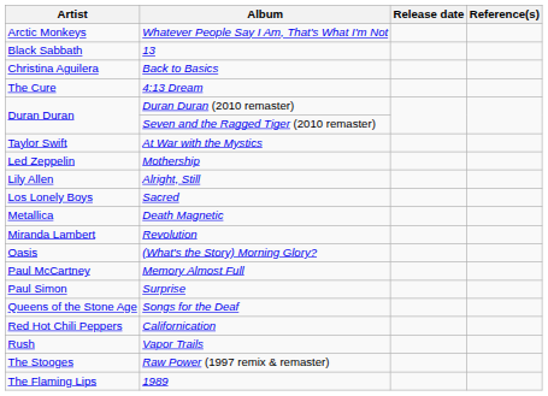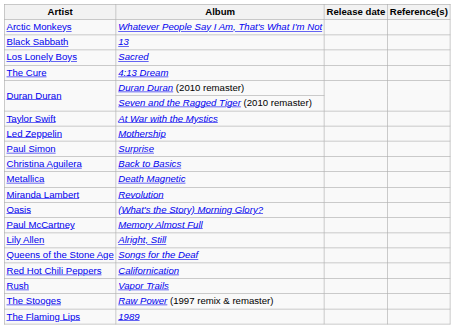 <table class="wikitable sortable">
 <tr>
 <th scope="col">Artist</th>
 <th scope="col">Album</th>
 <th scope="col">Release date</th>
 <th scope="col">Reference(s)</th>
 </tr>
 <tr>
 <td><a href='#'>Arctic Monkeys</a></td>
 <td scope="row"><em><a href='#'>Whatever People Say I Am, That's What I'm Not</a></em></td>
 <td></td>
 <td></td>
 </tr>
 <tr>
 <td><a href='#'>Black Sabbath</a></td>
 <td scope="row"><em><a href='#'>13</a></em></td>
 <td></td>
 <td></td>
 </tr>
 <tr>
-<td><a href='#'>Christina Aguilera</a></td>
-<td scope="row"><em><a href='#'>Back to Basics</a></em></td>
+<td><a href='#'>Los Lonely Boys</a></td>
+<td scope="row"><em><a href='#'>Sacred</a></em></td>
 <td></td>
 <td></td>
 </tr>
 <tr>
 <td><a href='#'>The Cure</a></td>
 <td scope="row"><em><a href='#'>4:13 Dream</a></em></td>
 <td></td>
 <td></td>
 </tr>
 <tr>
 <td rowspan="2"><a href='#'>Duran Duran</a></td>
 <td scope="row"><em><a href='#'>Duran Duran</a></em> (2010 remaster)</td>
 <td rowspan="2"></td>
 <td rowspan="2"></td>
 </tr>
 <tr>
 <td scope="row"><em><a href='#'>Seven and the Ragged Tiger</a></em> (2010 remaster)</td>
 </tr>
 <tr>
 <td><a href='#'>Taylor Swift</a></td>
 <td scope="row"><em><a href='#'>At War with the Mystics</a></em></td>
 <td></td>
 <td></td>
 </tr>
 <tr>
 <td><a href='#'>Led Zeppelin</a></td>
 <td scope="row"><em><a href='#'>Mothership</a></em></td>
 <td></td>
 <td></td>
 </tr>
 <tr>
-<td><a href='#'>Lily Allen</a></td>
-<td scope="row"><em><a href='#'>Alright, Still</a></em></td>
+<td><a href='#'>Paul Simon</a></td>
+<td scope="row"><em><a href='#'>Surprise</a></em></td>
 <td></td>
 <td></td>
 </tr>
 <tr>
-<td><a href='#'>Los Lonely Boys</a></td>
-<td scope="row"><em><a href='#'>Sacred</a></em></td>
+<td><a href='#'>Christina Aguilera</a></td>
+<td scope="row"><em><a href='#'>Back to Basics</a></em></td>
 <td></td>
 <td></td>
 </tr>
 <tr>
 <td><a href='#'>Metallica</a></td>
 <td scope="row"><em><a href='#'>Death Magnetic</a></em></td>
 <td></td>
 <td></td>
 </tr>
 <tr>
 <td><a href='#'>Miranda Lambert</a></td>
 <td scope="row"><em><a href='#'>Revolution</a></em></td>
 <td></td>
 <td></td>
 </tr>
 <tr>
 <td><a href='#'>Oasis</a></td>
 <td scope="row"><em><a href='#'>(What's the Story) Morning Glory?</a></em></td>
 <td></td>
 <td></td>
 </tr>
 <tr>
 <td><a href='#'>Paul McCartney</a></td>
 <td scope="row"><em><a href='#'>Memory Almost Full</a></em></td>
 <td></td>
 <td></td>
 </tr>
 <tr>
-<td><a href='#'>Paul Simon</a></td>
-<td scope="row"><em><a href='#'>Surprise</a></em></td>
+<td><a href='#'>Lily Allen</a></td>
+<td scope="row"><em><a href='#'>Alright, Still</a></em></td>
 <td></td>
 <td></td>
 </tr>
 <tr>
 <td><a href='#'>Queens of the Stone Age</a></td>
 <td scope="row"><em><a href='#'>Songs for the Deaf</a></em></td>
 <td></td>
 <td></td>
 </tr>
 <tr>
 <td><a href='#'>Red Hot Chili Peppers</a></td>
 <td scope="row"><em><a href='#'>Californication</a></em></td>
 <td></td>
 <td></td>
 </tr>
 <tr>
 <td><a href='#'>Rush</a></td>
 <td scope="row"><em><a href='#'>Vapor Trails</a></em></td>
 <td></td>
 <td></td>
 </tr>
 <tr>
 <td><a href='#'>The Stooges</a></td>
 <td scope="row"><em><a href='#'>Raw Power</a></em> (1997 remix & remaster)</td>
 <td></td>
 <td></td>
 </tr>
 <tr>
 <td><a href='#'>The Flaming Lips</a></td>
 <td scope="row"><em><a href='#'>1989</a></em></td>
 <td></td>
 <td></td>
 </tr>
 </table>
